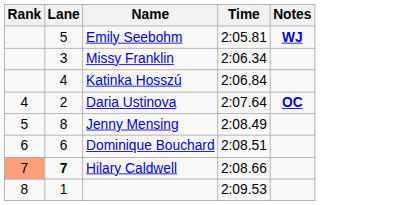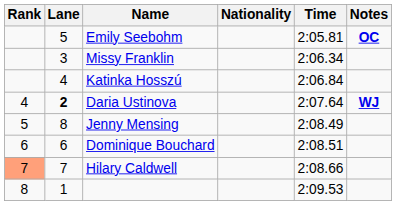 <table class="wikitable sortable" style="text-align:center">
 <tr>
 <th>Rank</th>
 <th>Lane</th>
 <th>Name</th>
+<th>Nationality</th>
 <th>Time</th>
 <th>Notes</th>
 </tr>
 <tr>
 <td></td>
 <td>5</td>
 <td align=left><a href='#'>Emily Seebohm</a></td>
+<td align=left></td>
 <td>2:05.81</td>
-<td><strong><a href='#'>WJ</a></strong></td>
+<td><strong><a href='#'>OC</a></strong></td>
 </tr>
 <tr>
 <td></td>
 <td>3</td>
 <td align=left><a href='#'>Missy Franklin</a></td>
+<td align=left></td>
 <td>2:06.34</td>
 <td></td>
 </tr>
 <tr>
 <td></td>
 <td>4</td>
 <td align=left><a href='#'>Katinka Hosszú</a></td>
+<td align=left></td>
 <td>2:06.84</td>
 <td></td>
 </tr>
 <tr>
 <td>4</td>
-<td>2</td>
+<td><strong>2</strong></td>
 <td align=left><a href='#'>Daria Ustinova</a></td>
+<td align=left></td>
 <td>2:07.64</td>
-<td><strong><a href='#'>OC</a></strong></td>
+<td><strong><a href='#'>WJ</a></strong></td>
 </tr>
 <tr>
 <td>5</td>
 <td>8</td>
 <td align=left><a href='#'>Jenny Mensing</a></td>
+<td align=left></td>
 <td>2:08.49</td>
 <td></td>
 </tr>
 <tr>
 <td>6</td>
 <td>6</td>
 <td align=left><a href='#'>Dominique Bouchard</a></td>
+<td align=left></td>
 <td>2:08.51</td>
 <td></td>
 </tr>
 <tr>
 <td style="background: lightsalmon;">7</td>
-<td><strong>7</strong></td>
+<td>7</td>
 <td align=left><a href='#'>Hilary Caldwell</a></td>
+<td align=left></td>
 <td>2:08.66</td>
 <td></td>
 </tr>
 <tr>
 <td>8</td>
 <td>1</td>
 <td align=left></td>
+<td align=left></td>
 <td>2:09.53</td>
 <td></td>
 </tr>
 </table>
